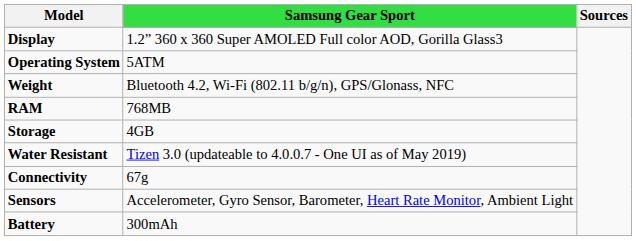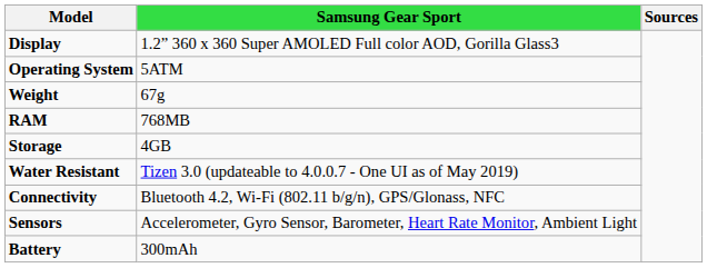 <table class="wikitable sortable">
 <tr>
 <th><strong>Model</strong></th>
 <th style="background:#3d4;">Samsung Gear Sport</th>
 <th>Sources</th>
 </tr>
 <tr>
 <td><strong>Display</strong></td>
 <td>1.2” 360 x 360 Super AMOLED Full color AOD, Gorilla Glass3</td>
 <td rowspan="9"></td>
 </tr>
 <tr>
 <td><strong>Operating System</strong></td>
 <td>5ATM</td>
 </tr>
 <tr>
 <td><strong>Weight</strong></td>
-<td>Bluetooth 4.2, Wi-Fi (802.11 b/g/n), GPS/Glonass, NFC</td>
+<td>67g</td>
 </tr>
 <tr>
 <td><strong>RAM</strong></td>
 <td>768MB</td>
 </tr>
 <tr>
 <td><strong>Storage</strong></td>
 <td>4GB</td>
 </tr>
 <tr>
 <td><strong>Water Resistant</strong></td>
 <td><a href='#'>Tizen</a> 3.0 (updateable to 4.0.0.7 - One UI  as of May 2019)</td>
 </tr>
 <tr>
 <td><strong>Connectivity</strong></td>
-<td>67g</td>
+<td>Bluetooth 4.2, Wi-Fi (802.11 b/g/n), GPS/Glonass, NFC</td>
 </tr>
 <tr>
 <td><strong>Sensors</strong></td>
 <td>Accelerometer, Gyro Sensor, Barometer, <a href='#'>Heart Rate Monitor</a>, Ambient Light</td>
 </tr>
 <tr>
 <td><strong>Battery</strong></td>
 <td>300mAh</td>
 </tr>
 </table>
